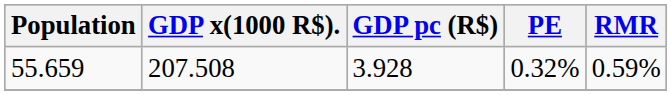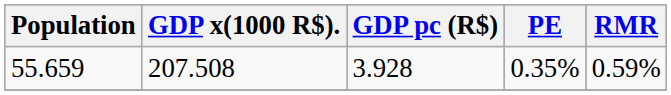 <table class="wikitable" border="1">
 <tr>
 <th>Population</th>
 <th><a href='#'>GDP</a> x(1000 R$).</th>
 <th><a href='#'>GDP pc</a> (R$)</th>
 <th><a href='#'>PE</a></th>
 <th><a href='#'>RMR</a></th>
 </tr>
 <tr>
 <td>55.659</td>
 <td>207.508</td>
 <td>3.928</td>
-<td>0.32%</td>
+<td>0.35%</td>
 <td>0.59%</td>
 </tr>
 <tr>
 </tr>
 </table>
